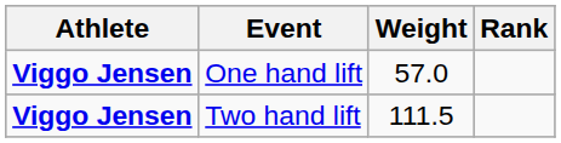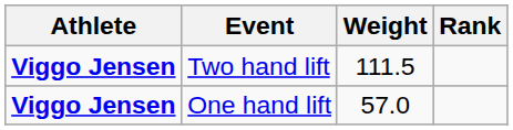 <table class="wikitable" style="font-size:90%">
 <tr>
 <th>Athlete</th>
 <th>Event</th>
 <th>Weight</th>
 <th>Rank</th>
 </tr>
 <tr>
 <td><strong><a href='#'>Viggo Jensen</a></strong></td>
+<td><a href='#'>Two hand lift</a></td>
+<td align="center">111.5</td>
+<td align="center"></td>
+</tr>
+<tr>
+<td><strong><a href='#'>Viggo Jensen</a></strong></td>
 <td><a href='#'>One hand lift</a></td>
 <td align="center">57.0</td>
 <td align="center"></td>
 </tr>
-<tr>
-<td><strong><a href='#'>Viggo Jensen</a></strong></td>
-<td><a href='#'>Two hand lift</a></td>
-<td align="center">111.5</td>
-<td align="center"></td>
-</tr>
 </table>
